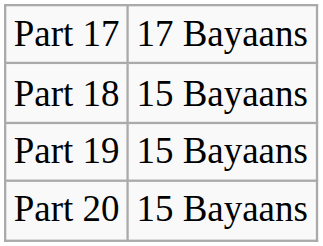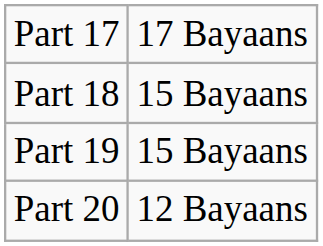 <table class="wikitable">
 <tr>
 <td>Part 17</td>
 <td>17 Bayaans</td>
 </tr>
 <tr>
 <td>Part 18</td>
 <td>15 Bayaans</td>
 </tr>
 <tr>
 <td>Part 19</td>
 <td>15 Bayaans</td>
 </tr>
 <tr>
 <td>Part 20</td>
-<td>15 Bayaans</td>
+<td>12 Bayaans</td>
 </tr>
 </table>
